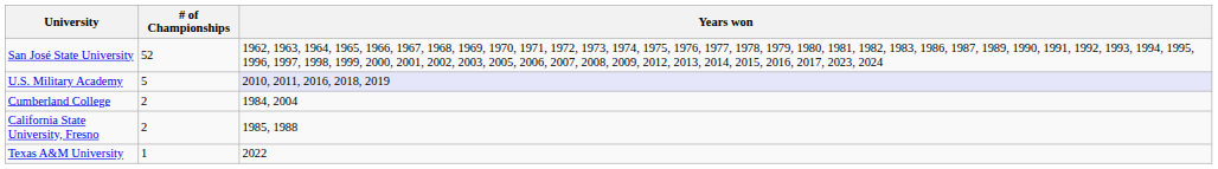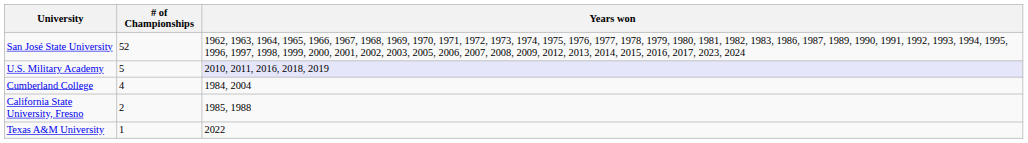 <table class="wikitable">
 <tr>
 <th>University</th>
 <th># of Championships</th>
 <th>Years won</th>
 </tr>
 <tr>
 <td><a href='#'>San José State University</a></td>
 <td>52</td>
 <td>1962, 1963, 1964, 1965, 1966, 1967, 1968, 1969, 1970, 1971, 1972, 1973, 1974, 1975, 1976, 1977, 1978, 1979, 1980, 1981, 1982, 1983, 1986, 1987, 1989, 1990, 1991, 1992, 1993, 1994, 1995, 1996, 1997, 1998, 1999, 2000, 2001, 2002, 2003, 2005, 2006, 2007, 2008, 2009, 2012, 2013, 2014, 2015, 2016, 2017, 2023, 2024</td>
 </tr>
 <tr>
 <td><a href='#'>U.S. Military Academy</a></td>
 <td>5</td>
 <td style="background: lavender;">2010, 2011, 2016, 2018, 2019</td>
 </tr>
 <tr>
 <td><a href='#'>Cumberland College</a></td>
-<td>2</td>
+<td>4</td>
 <td>1984, 2004</td>
 </tr>
 <tr>
 <td><a href='#'>California State University, Fresno</a></td>
 <td>2</td>
 <td>1985, 1988</td>
 </tr>
 <tr>
 <td><a href='#'>Texas A&M University</a></td>
 <td>1</td>
 <td>2022</td>
 </tr>
 </table>
